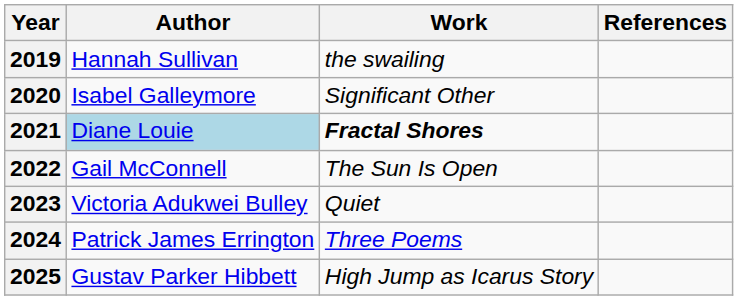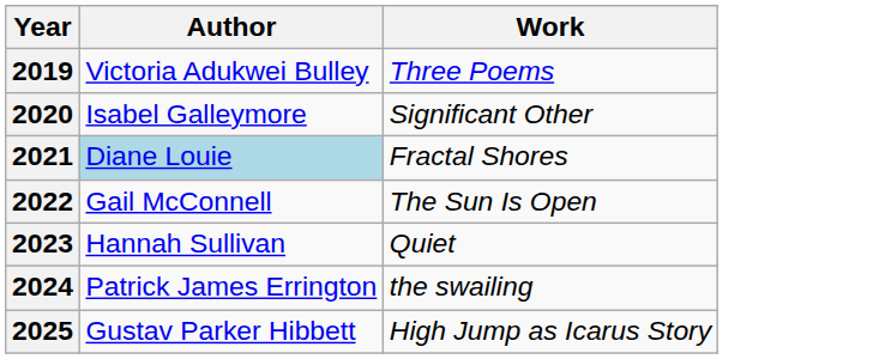 <table class="wikitable sortable">
 <tr>
 <th>Year</th>
 <th>Author</th>
 <th>Work</th>
-<th>References</th>
 </tr>
 <tr>
 <th><strong>2019</strong></th>
-<td><a href='#'>Hannah Sullivan</a></td>
-<td><em>the swailing</em></td>
-<td></td>
+<td><a href='#'>Victoria Adukwei Bulley</a></td>
+<td><em><a href='#'>Three Poems</a></em></td>
 </tr>
 <tr>
 <th><strong>2020</strong></th>
 <td><a href='#'>Isabel Galleymore</a></td>
 <td><em>Significant Other</em></td>
-<td></td>
 </tr>
 <tr>
 <th><strong>2021</strong></th>
 <td style="background: lightblue;"><a href='#'>Diane Louie</a></td>
-<td><strong><em>Fractal Shores</em></strong></td>
-<td></td>
+<td><em>Fractal Shores</em></td>
 </tr>
 <tr>
 <th><strong>2022</strong></th>
 <td><a href='#'>Gail McConnell</a></td>
 <td><em>The Sun Is Open</em></td>
-<td></td>
 </tr>
 <tr>
 <th><strong>2023</strong></th>
-<td><a href='#'>Victoria Adukwei Bulley</a></td>
+<td><a href='#'>Hannah Sullivan</a></td>
 <td><em>Quiet</em></td>
-<td></td>
 </tr>
 <tr>
 <th><strong>2024</strong></th>
 <td><a href='#'>Patrick James Errington</a></td>
-<td><em><a href='#'>Three Poems</a></em></td>
-<td></td>
+<td><em>the swailing</em></td>
 </tr>
 <tr>
 <th><strong>2025</strong></th>
 <td><a href='#'>Gustav Parker Hibbett</a></td>
 <td><em>High Jump as Icarus Story</em></td>
-<td></td>
 </tr>
 </table>
